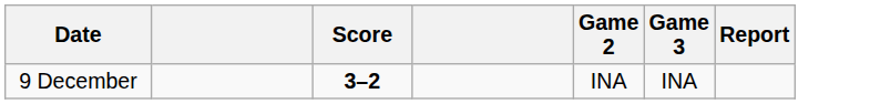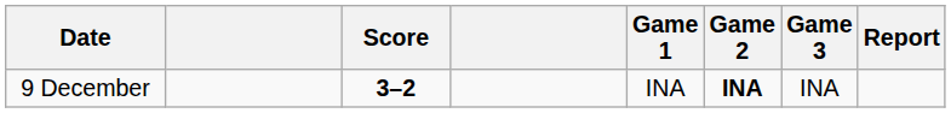 <table class="wikitable" style="text-align: center; font-size:90% ">
 <tr>
 <th width="90">Date</th>
 <th align="right" width="100"></th>
 <th width="60">Score</th>
 <th align="left" width="100"></th>
+<th width="40">Game 1</th>
 <th width="40">Game 2</th>
 <th width="40">Game 3</th>
 <th>Report</th>
 </tr>
 <tr>
 <td>9 December</td>
 <td></td>
 <td><strong>3–2</strong></td>
 <td></td>
-<td>INA</td>
+<td INA>INA</td>
+<td><strong>INA</strong></td>
 <td>INA</td>
 <td></td>
 </tr>
 </table>
